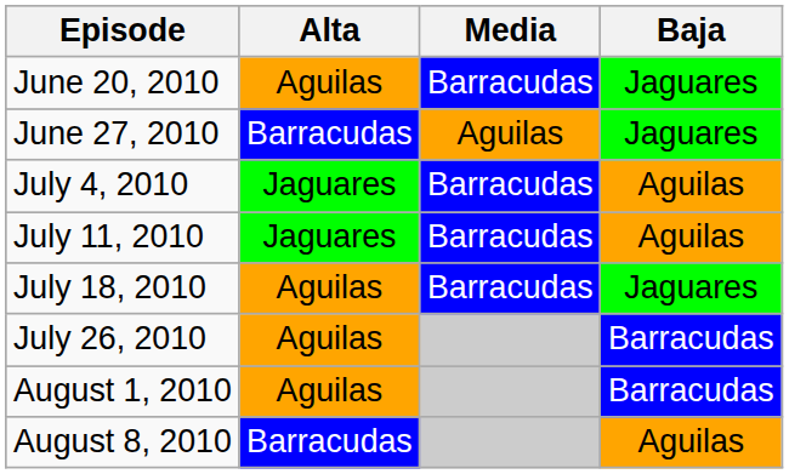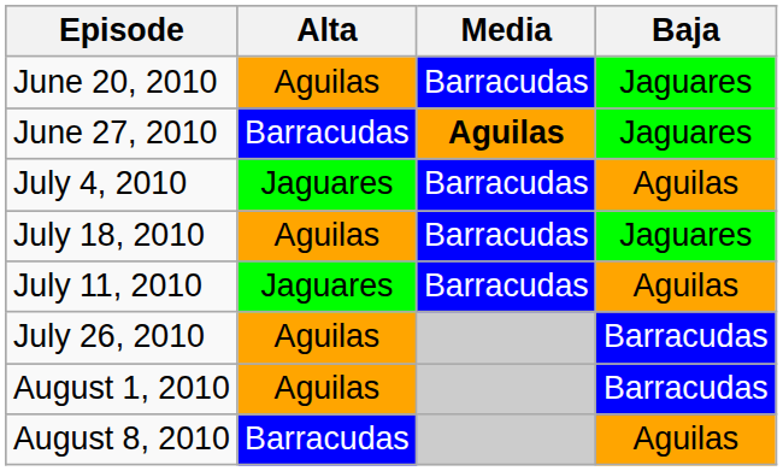 <table class="wikitable">
 <tr>
 <th>Episode</th>
 <th>Alta</th>
 <th>Media</th>
 <th>Baja</th>
 </tr>
 <tr>
 <td>June 20, 2010</td>
 <td align="center" style="background:orange; color:black">Aguilas</td>
 <td align="center" style="background:blue; color:white">Barracudas</td>
 <td align="center" style="background:lime; color:black">Jaguares</td>
 </tr>
 <tr>
 <td>June 27, 2010</td>
 <td align="center" style="background:blue; color:white">Barracudas</td>
-<td align="center" style="background:orange; color:black">Aguilas</td>
+<td align="center" style="background:orange; color:black"><strong>Aguilas</strong></td>
 <td align="center" style="background:lime; color:black">Jaguares</td>
 </tr>
 <tr>
 <td>July 4, 2010</td>
 <td align="center" style="background:lime; color:black">Jaguares</td>
 <td align="center" style="background:blue; color:white">Barracudas</td>
 <td align="center" style="background:orange; color:black">Aguilas</td>
 </tr>
 <tr>
+<td>July 18, 2010</td>
+<td align="center" style="background:orange; color:black">Aguilas</td>
+<td align="center" style="background:blue; color:white">Barracudas</td>
+<td align="center" style="background:lime; color:black">Jaguares</td>
+</tr>
+<tr>
 <td>July 11, 2010</td>
 <td align="center" style="background:lime; color:black">Jaguares</td>
 <td align="center" style="background:blue; color:white">Barracudas</td>
 <td align="center" style="background:orange; color:black">Aguilas</td>
-</tr>
-<tr>
-<td>July 18, 2010</td>
-<td align="center" style="background:orange; color:black">Aguilas</td>
-<td align="center" style="background:blue; color:white">Barracudas</td>
-<td align="center" style="background:lime; color:black">Jaguares</td>
 </tr>
 <tr>
 <td>July 26, 2010</td>
 <td align="center" style="background:orange; color:black">Aguilas</td>
 <td align="center" style="background:#CCCCCC; color:white"></td>
 <td align="center" style="background:blue; color:white">Barracudas</td>
 </tr>
 <tr>
 <td>August 1, 2010</td>
 <td align="center" style="background:orange; color:black">Aguilas</td>
 <td align="center" style="background:#CCCCCC; color:white"></td>
 <td align="center" style="background:blue; color:white">Barracudas</td>
 </tr>
 <tr>
 <td>August 8, 2010</td>
 <td align="center" style="background:blue; color:white">Barracudas</td>
 <td align="center" style="background:#CCCCCC; color:white"></td>
 <td align="center" style="background:orange; color:black">Aguilas</td>
 </tr>
 </table>
